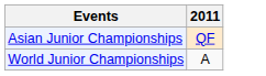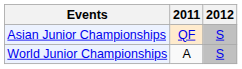 <table class="wikitable" style="font-size: 90%; text-align:center">
 <tr>
 <th>Events</th>
 <th>2011</th>
+<th>2012</th>
 </tr>
 <tr>
 <td bgcolor="#ECF2FF"; align="left"><a href='#'>Asian Junior Championships</a></td>
 <td bgcolor=FFEBCD><a href='#'>QF</a></td>
+<td bgcolor=silver><a href='#'>S</a></td>
 </tr>
 <tr>
 <td bgcolor="#ECF2FF"; align="left"><a href='#'>World Junior Championships</a></td>
 <td>A</td>
+<td bgcolor=silver><a href='#'>S</a></td>
 </tr>
 </table>
